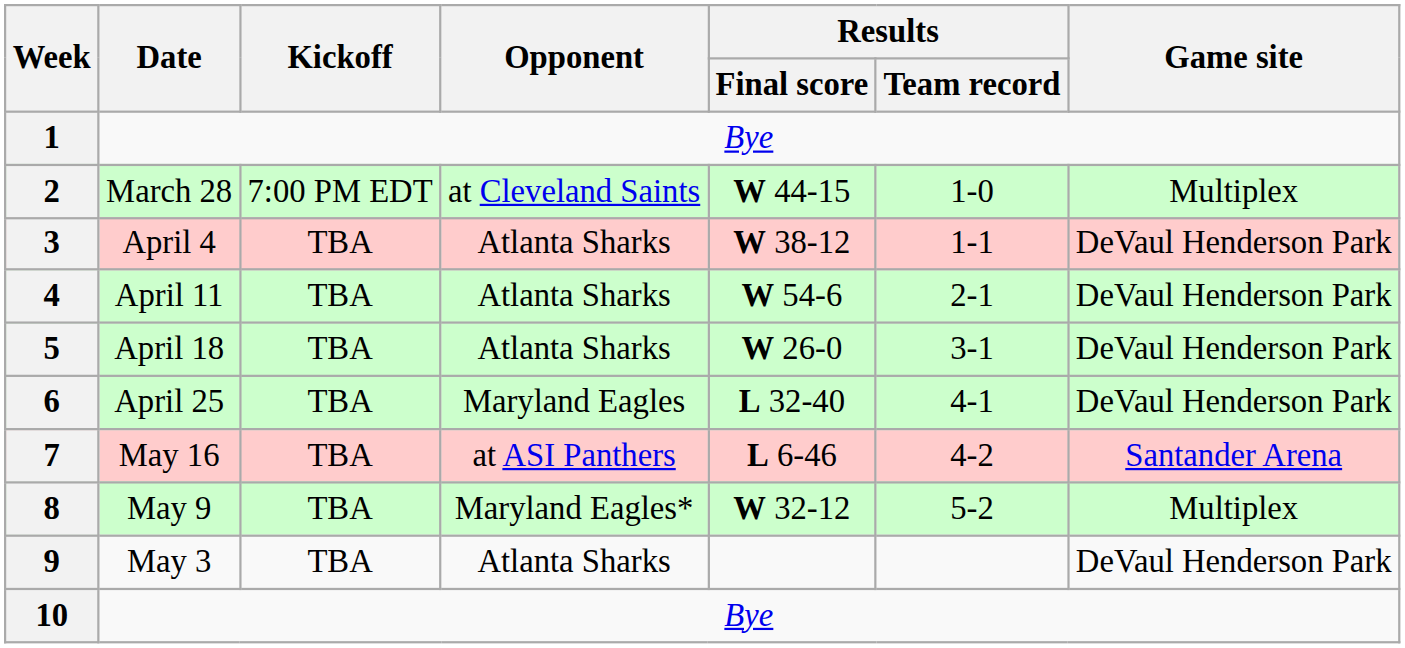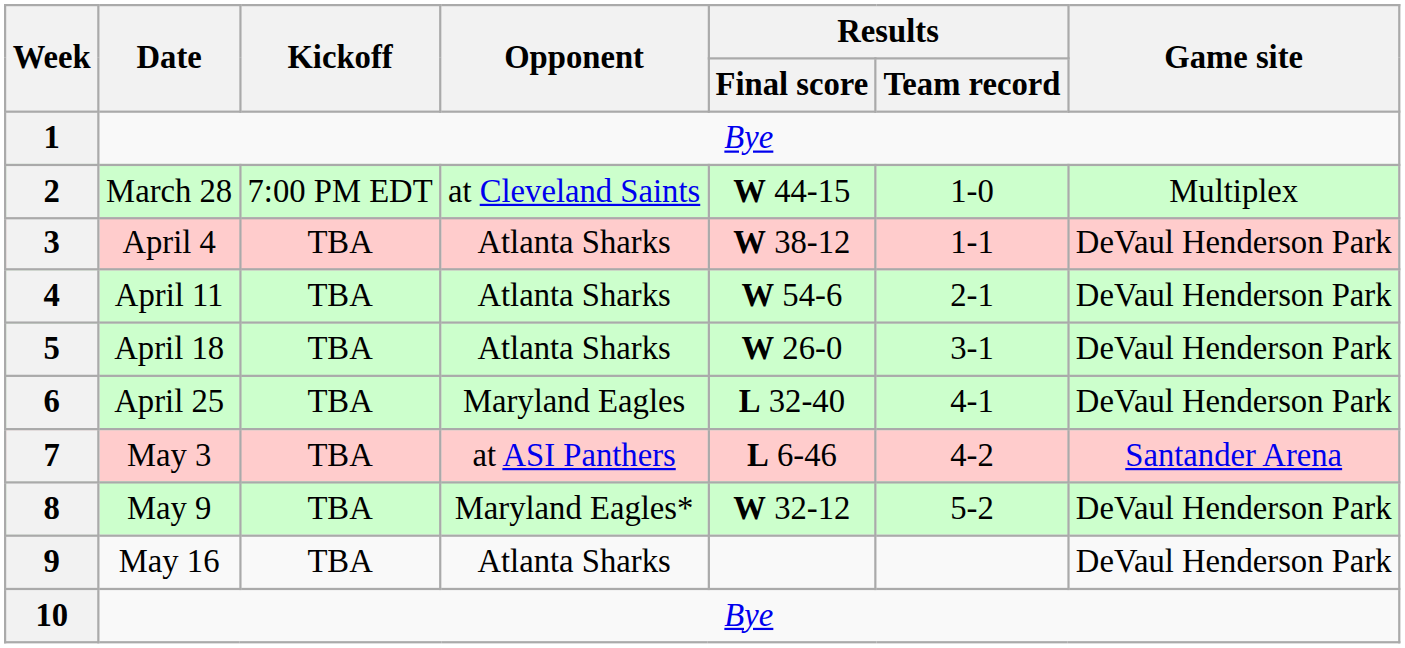 <table class="wikitable" style="font-size: 92%;" "align=center">
 <tr>
 <th rowspan="2">Week</th>
 <th rowspan="2">Date</th>
 <th rowspan="2">Kickoff</th>
 <th rowspan="2">Opponent</th>
 <th colspan="2">Results</th>
 <th rowspan="2">Game site</th>
 </tr>
 <tr>
 <th>Final score</th>
 <th>Team record</th>
 </tr>
 <tr style=>
 <th>1</th>
 <td colspan="8" style="text-align:center;"><em><a href='#'>Bye</a></em></td>
 </tr>
 <tr style="background:#cfc">
 <th>2</th>
 <td style="text-align:center;">March 28</td>
 <td style="text-align:center;">7:00 PM EDT</td>
 <td style="text-align:center;">at <a href='#'>Cleveland Saints</a></td>
 <td style="text-align:center;"><strong>W</strong> 44-15</td>
 <td style="text-align:center;">1-0</td>
 <td style="text-align:center;">Multiplex</td>
 </tr>
 <tr style="background:#fcc">
 <th>3</th>
 <td style="text-align:center;">April 4</td>
 <td style="text-align:center;">TBA</td>
 <td style="text-align:center;">Atlanta Sharks</td>
 <td style="text-align:center;"><strong>W</strong> 38-12</td>
 <td style="text-align:center;">1-1</td>
 <td style="text-align:center;">DeVaul Henderson Park</td>
 </tr>
 <tr style="background:#cfc">
 <th>4</th>
 <td style="text-align:center;">April 11</td>
 <td style="text-align:center;">TBA</td>
 <td style="text-align:center;">Atlanta Sharks</td>
 <td style="text-align:center;"><strong>W</strong> 54-6</td>
 <td style="text-align:center;">2-1</td>
 <td style="text-align:center;">DeVaul Henderson Park</td>
 </tr>
 <tr style="background:#cfc">
 <th>5</th>
 <td style="text-align:center;">April 18</td>
 <td style="text-align:center;">TBA</td>
 <td style="text-align:center;">Atlanta Sharks</td>
 <td style="text-align:center;"><strong>W</strong> 26-0</td>
 <td style="text-align:center;">3-1</td>
 <td style="text-align:center;">DeVaul Henderson Park</td>
 </tr>
 <tr style="background:#cfc">
 <th>6</th>
 <td style="text-align:center;">April 25</td>
 <td style="text-align:center;">TBA</td>
 <td style="text-align:center;">Maryland Eagles</td>
 <td style="text-align:center;"><strong>L</strong> 32-40</td>
 <td style="text-align:center;">4-1</td>
 <td style="text-align:center;">DeVaul Henderson Park</td>
 </tr>
 <tr style="background:#fcc">
 <th>7</th>
-<td style="text-align:center;">May 16</td>
+<td style="text-align:center;">May 3</td>
 <td style="text-align:center;">TBA</td>
 <td style="text-align:center;">at <a href='#'>ASI Panthers</a></td>
 <td style="text-align:center;"><strong>L</strong> 6-46</td>
 <td style="text-align:center;">4-2</td>
 <td style="text-align:center;"><a href='#'>Santander Arena</a></td>
 </tr>
 <tr style="background:#cfc">
 <th>8</th>
 <td style="text-align:center;">May 9</td>
 <td style="text-align:center;">TBA</td>
 <td style="text-align:center;">Maryland Eagles*</td>
 <td style="text-align:center;"><strong>W</strong> 32-12</td>
 <td style="text-align:center;">5-2</td>
-<td style="text-align:center;">Multiplex</td>
+<td style="text-align:center;">DeVaul Henderson Park</td>
 </tr>
 <tr style=>
 <th>9</th>
-<td style="text-align:center;">May 3</td>
+<td style="text-align:center;">May 16</td>
 <td style="text-align:center;">TBA</td>
 <td style="text-align:center;">Atlanta Sharks</td>
 <td style="text-align:center;"></td>
 <td style="text-align:center;"></td>
 <td style="text-align:center;">DeVaul Henderson Park</td>
 </tr>
 <tr style=>
 <th>10</th>
 <td colspan="8" style="text-align:center;"><em><a href='#'>Bye</a></em></td>
 </tr>
 </table>
